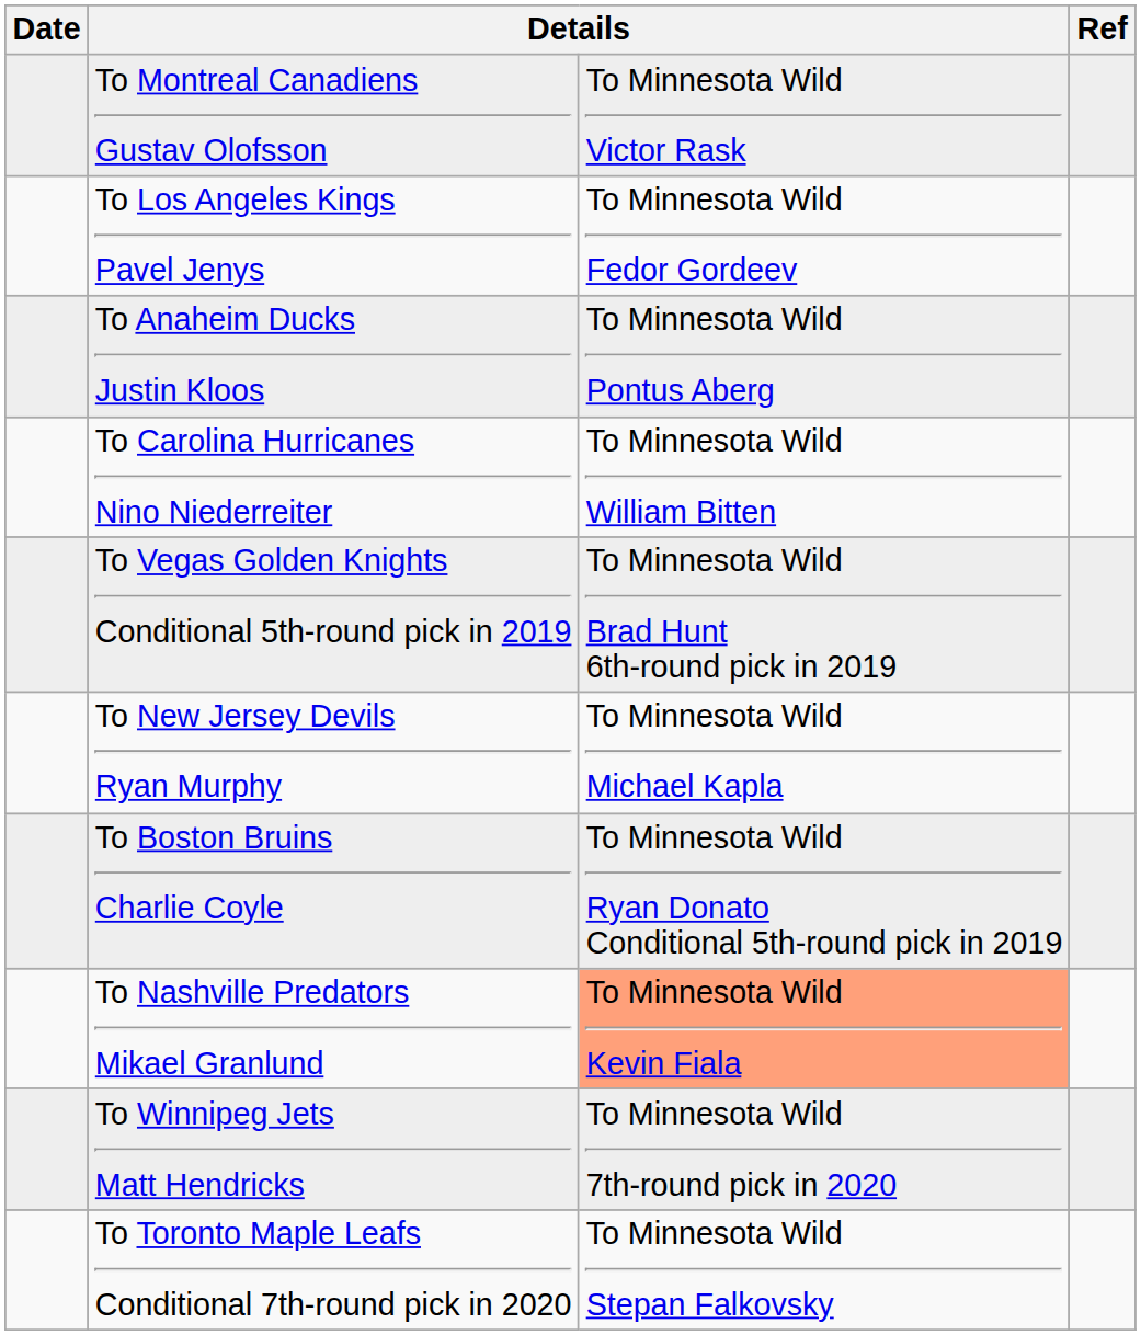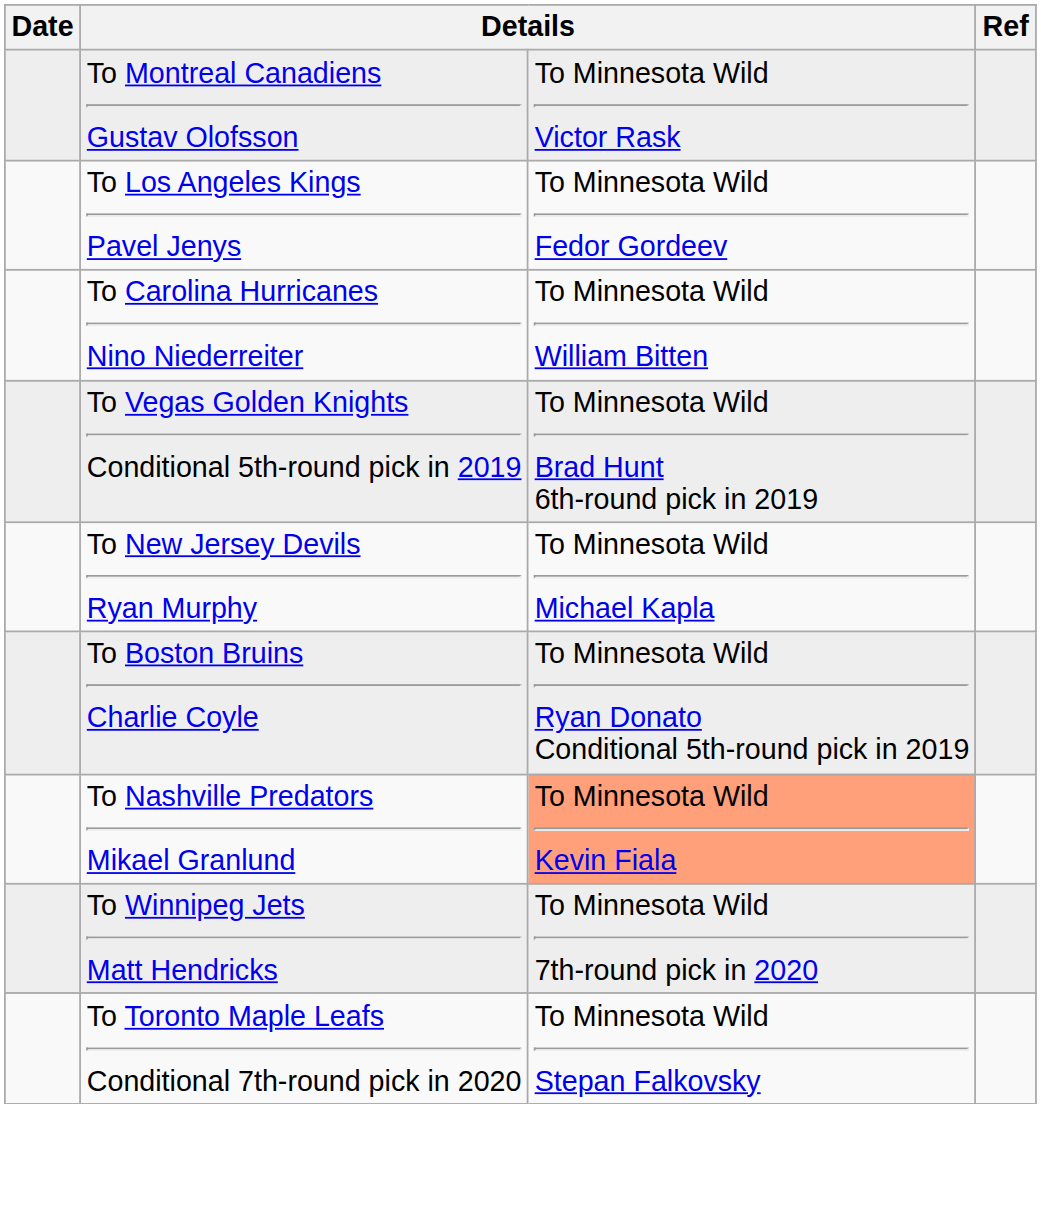 <table class="wikitable">
 <tr>
 <th>Date</th>
 <th colspan="2">Details</th>
 <th>Ref</th>
 </tr>
 <tr style="background:#eee;">
 <td></td>
 <td valign="top">To <a href='#'>Montreal Canadiens</a><hr><a href='#'>Gustav Olofsson</a></td>
 <td valign="top">To Minnesota Wild<hr><a href='#'>Victor Rask</a></td>
 <td></td>
 </tr>
 <tr>
 <td></td>
 <td valign="top">To <a href='#'>Los Angeles Kings</a><hr><a href='#'>Pavel Jenys</a></td>
 <td valign="top">To Minnesota Wild<hr><a href='#'>Fedor Gordeev</a></td>
-<td></td>
-</tr>
-<tr style="background:#eee;">
-<td></td>
-<td valign="top">To <a href='#'>Anaheim Ducks</a><hr><a href='#'>Justin Kloos</a></td>
-<td valign="top">To Minnesota Wild<hr><a href='#'>Pontus Aberg</a></td>
 <td></td>
 </tr>
 <tr>
 <td></td>
 <td valign="top">To <a href='#'>Carolina Hurricanes</a><hr><a href='#'>Nino Niederreiter</a></td>
 <td valign="top">To Minnesota Wild<hr><a href='#'>William Bitten</a></td>
 <td></td>
 </tr>
 <tr style="background:#eee;">
 <td></td>
 <td valign="top">To <a href='#'>Vegas Golden Knights</a><hr>Conditional 5th-round pick in <a href='#'>2019</a></td>
 <td valign="top">To Minnesota Wild<hr><a href='#'>Brad Hunt</a><br>6th-round pick in 2019</td>
 <td></td>
 </tr>
 <tr>
 <td></td>
 <td valign="top">To <a href='#'>New Jersey Devils</a><hr><a href='#'>Ryan Murphy</a></td>
 <td valign="top">To Minnesota Wild<hr><a href='#'>Michael Kapla</a></td>
 <td></td>
 </tr>
 <tr style="background:#eee;">
 <td></td>
 <td valign="top">To <a href='#'>Boston Bruins</a><hr><a href='#'>Charlie Coyle</a></td>
 <td valign="top">To Minnesota Wild<hr><a href='#'>Ryan Donato</a><br>Conditional 5th-round pick in 2019</td>
 <td></td>
 </tr>
 <tr>
 <td></td>
 <td valign="top">To <a href='#'>Nashville Predators</a><hr><a href='#'>Mikael Granlund</a></td>
 <td valign="top" style="background: lightsalmon;">To Minnesota Wild<hr><a href='#'>Kevin Fiala</a></td>
 <td></td>
 </tr>
 <tr style="background:#eee;">
 <td></td>
 <td valign="top">To <a href='#'>Winnipeg Jets</a><hr><a href='#'>Matt Hendricks</a></td>
 <td valign="top">To Minnesota Wild<hr>7th-round pick in <a href='#'>2020</a></td>
 <td></td>
 </tr>
 <tr>
 <td></td>
 <td valign="top">To <a href='#'>Toronto Maple Leafs</a><hr>Conditional 7th-round pick in 2020</td>
 <td valign="top">To Minnesota Wild<hr><a href='#'>Stepan Falkovsky</a></td>
 <td></td>
 </tr>
 </table>
